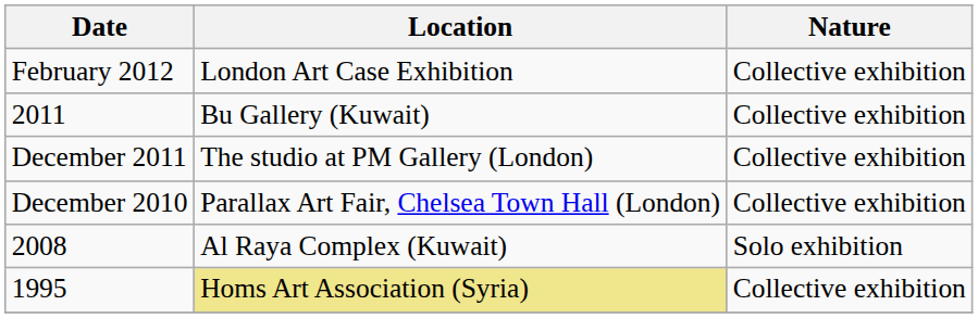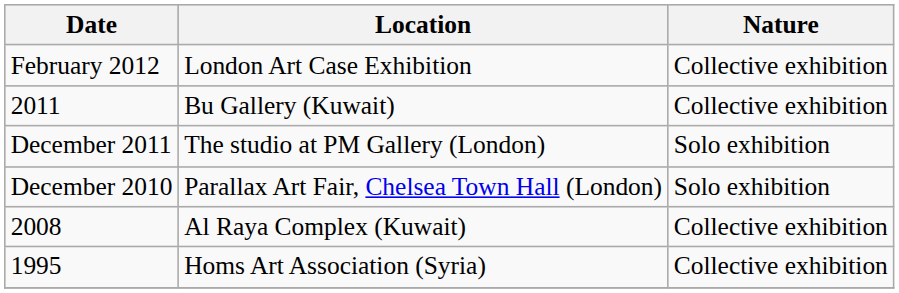 <table class="wikitable">
 <tr>
 <th>Date</th>
 <th>Location</th>
 <th>Nature</th>
 </tr>
 <tr>
 <td>February 2012</td>
 <td>London Art Case Exhibition</td>
 <td>Collective exhibition</td>
 </tr>
 <tr>
 <td>2011</td>
 <td>Bu Gallery (Kuwait)</td>
 <td>Collective exhibition</td>
 </tr>
 <tr>
 <td>December 2011</td>
 <td>The studio at PM Gallery (London)</td>
-<td>Collective exhibition</td>
+<td>Solo exhibition</td>
 </tr>
 <tr>
 <td>December 2010</td>
 <td>Parallax Art Fair, <a href='#'>Chelsea Town Hall</a> (London)</td>
-<td>Collective exhibition</td>
+<td>Solo exhibition</td>
 </tr>
 <tr>
 <td>2008</td>
 <td>Al Raya Complex (Kuwait)</td>
-<td>Solo exhibition</td>
+<td>Collective exhibition</td>
 </tr>
 <tr>
 <td>1995</td>
-<td style="background: khaki;">Homs Art Association (Syria)</td>
+<td>Homs Art Association (Syria)</td>
 <td>Collective exhibition</td>
 </tr>
 <tr>
 </tr>
 </table>
